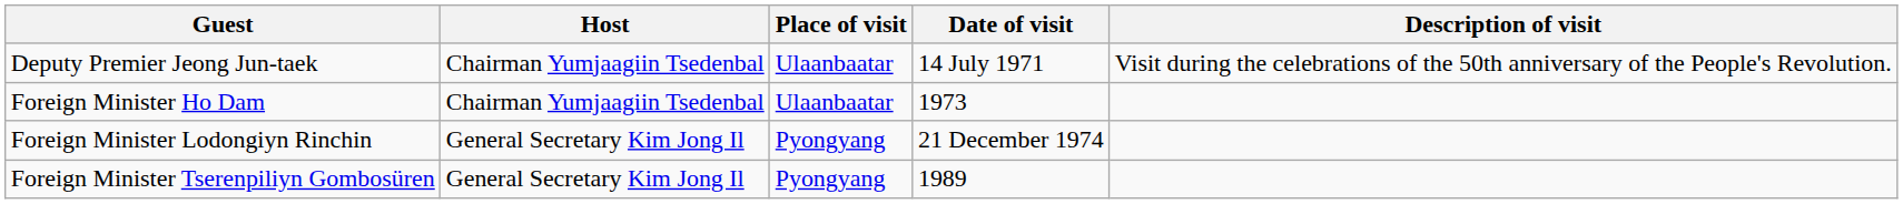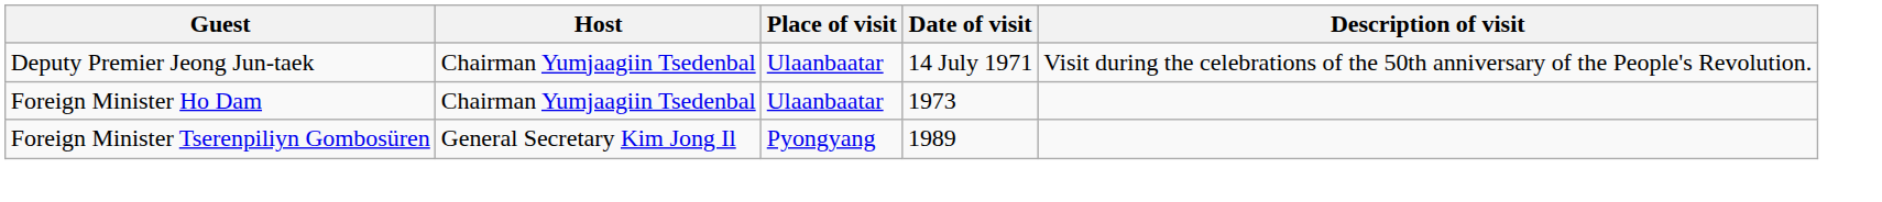 <table class="wikitable" border="1">
 <tr>
 <th>Guest</th>
 <th>Host</th>
 <th>Place of visit</th>
 <th>Date of visit</th>
 <th>Description of visit</th>
 </tr>
 <tr>
 <td> Deputy Premier Jeong Jun-taek</td>
 <td> Chairman <a href='#'>Yumjaagiin Tsedenbal</a></td>
 <td><a href='#'>Ulaanbaatar</a></td>
 <td>14 July 1971</td>
 <td>Visit during the celebrations of the 50th anniversary of the People's Revolution.</td>
 </tr>
 <tr>
 <td> Foreign Minister <a href='#'>Ho Dam</a></td>
 <td> Chairman <a href='#'>Yumjaagiin Tsedenbal</a></td>
 <td><a href='#'>Ulaanbaatar</a></td>
 <td>1973</td>
 <td></td>
 </tr>
 <tr>
-<td> Foreign Minister Lodongiyn Rinchin</td>
-<td> General Secretary <a href='#'>Kim Jong Il</a></td>
-<td><a href='#'>Pyongyang</a></td>
-<td>21 December 1974</td>
-<td></td>
-</tr>
-<tr>
 <td> Foreign Minister <a href='#'>Tserenpiliyn Gombosüren</a></td>
 <td> General Secretary <a href='#'>Kim Jong Il</a></td>
 <td><a href='#'>Pyongyang</a></td>
 <td>1989</td>
 <td></td>
 </tr>
 </table>
